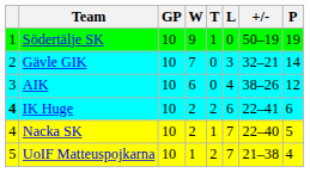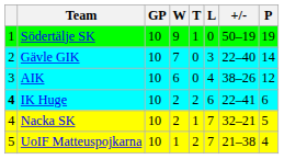 <table class="wikitable">
 <tr>
 <th></th>
 <th>Team</th>
 <th>GP</th>
 <th>W</th>
 <th>T</th>
 <th>L</th>
 <th>+/-</th>
 <th>P</th>
 </tr>
 <tr style="background:#00FF00">
 <td>1</td>
 <td><a href='#'>Södertälje SK</a></td>
 <td>10</td>
 <td>9</td>
 <td>1</td>
 <td>0</td>
 <td>50–19</td>
 <td>19</td>
 </tr>
 <tr style="background:#00FFFF">
 <td>2</td>
 <td><a href='#'>Gävle GIK</a></td>
 <td>10</td>
 <td>7</td>
 <td>0</td>
 <td>3</td>
-<td>32–21</td>
+<td>22–40</td>
 <td>14</td>
 </tr>
 <tr style="background:#00FFFF">
 <td>3</td>
 <td><a href='#'>AIK</a></td>
 <td>10</td>
 <td>6</td>
 <td>0</td>
 <td>4</td>
 <td>38–26</td>
 <td>12</td>
 </tr>
 <tr style="background:#00FFFF">
 <td><strong>4</strong></td>
 <td><a href='#'>IK Huge</a></td>
 <td>10</td>
 <td>2</td>
 <td>2</td>
 <td>6</td>
 <td>22–41</td>
 <td>6</td>
 </tr>
 <tr style="background:#FFFF00">
 <td>4</td>
 <td><a href='#'>Nacka SK</a></td>
 <td>10</td>
 <td>2</td>
 <td>1</td>
 <td>7</td>
-<td>22–40</td>
+<td>32–21</td>
 <td>5</td>
 </tr>
 <tr style="background:#FFFF00">
 <td>5</td>
 <td><a href='#'>UoIF Matteuspojkarna</a></td>
 <td>10</td>
 <td>1</td>
 <td>2</td>
 <td>7</td>
 <td>21–38</td>
 <td>4</td>
 </tr>
 </table>
